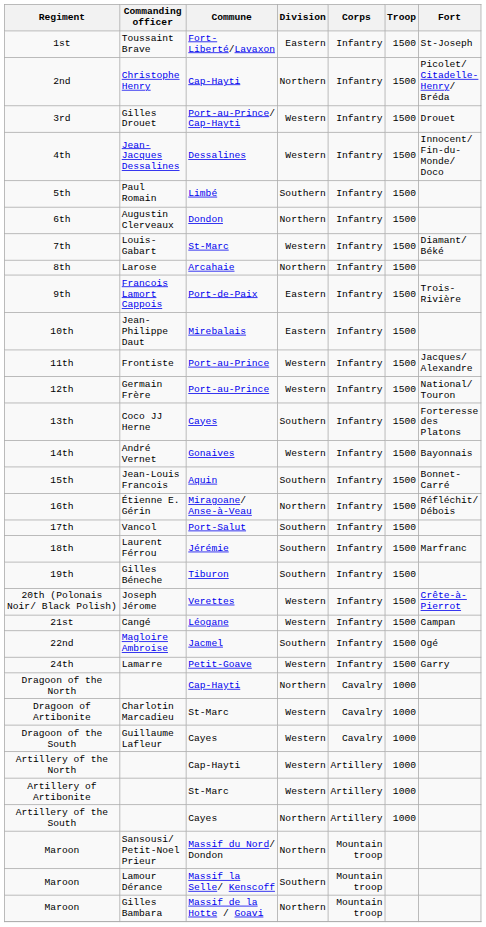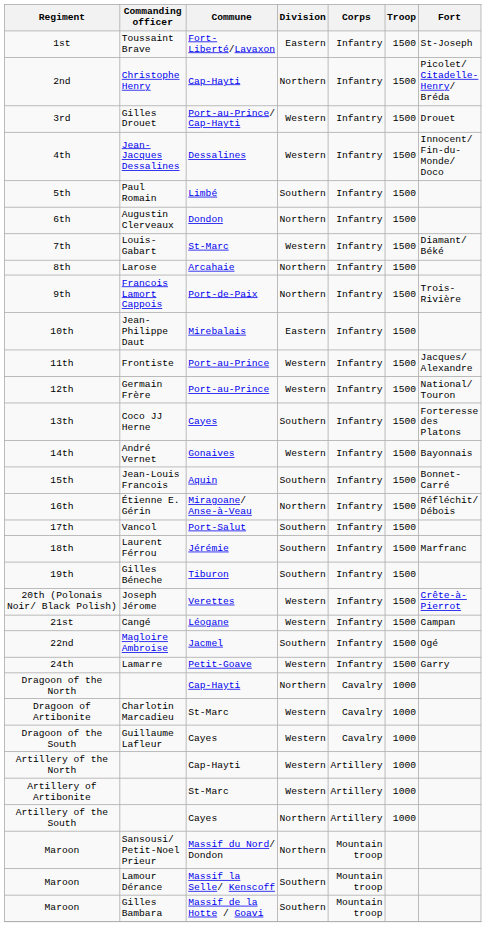 <table class="wikitable sortable" style="text-align:right; font-size:95%;">
 <tr>
 <th width="150">Regiment</th>
 <th width="80">Commanding officer</th>
 <th>Commune</th>
 <th>Division</th>
 <th>Corps</th>
 <th>Troop</th>
 <th>Fort</th>
 </tr>
 <tr>
 <td align="center">1st</td>
 <td align="left">Toussaint Brave</td>
 <td align="left"><a href='#'>Fort-Liberté</a>/<a href='#'>Lavaxon</a></td>
 <td>Eastern</td>
 <td>Infantry</td>
 <td>1500</td>
 <td align="left">St-Joseph</td>
 </tr>
 <tr>
 <td align="center">2nd</td>
 <td align="left"><a href='#'>Christophe Henry</a></td>
 <td align="left"><a href='#'>Cap-Hayti</a></td>
 <td>Northern</td>
 <td>Infantry</td>
 <td>1500</td>
 <td align="left">Picolet/ <a href='#'>Citadelle-Henry</a>/ Bréda</td>
 </tr>
 <tr>
 <td align="center">3rd</td>
 <td align="left">Gilles Drouet</td>
 <td align="left"><a href='#'>Port-au-Prince</a>/ <a href='#'>Cap-Hayti</a></td>
 <td>Western</td>
 <td>Infantry</td>
 <td>1500</td>
 <td align="left">Drouet</td>
 </tr>
 <tr>
 <td align="center">4th</td>
 <td align="left"><a href='#'>Jean-Jacques Dessalines</a></td>
 <td align="left"><a href='#'>Dessalines</a></td>
 <td>Western</td>
 <td>Infantry</td>
 <td>1500</td>
 <td align="left">Innocent/ Fin-du-Monde/ Doco</td>
 </tr>
 <tr>
 <td align="center">5th</td>
 <td align="left">Paul Romain</td>
 <td align="left"><a href='#'>Limbé</a></td>
 <td>Southern</td>
 <td>Infantry</td>
 <td>1500</td>
 <td></td>
 </tr>
 <tr>
 <td align="center">6th</td>
 <td align="left">Augustin Clerveaux</td>
 <td align="left"><a href='#'>Dondon</a></td>
 <td>Northern</td>
 <td>Infantry</td>
 <td>1500</td>
 <td></td>
 </tr>
 <tr>
 <td align="center">7th</td>
 <td align="left">Louis-Gabart</td>
 <td align="left"><a href='#'>St-Marc</a></td>
 <td>Western</td>
 <td>Infantry</td>
 <td>1500</td>
 <td align="left">Diamant/ Béké</td>
 </tr>
 <tr>
 <td align="center">8th</td>
 <td align="left">Larose</td>
 <td align="left"><a href='#'>Arcahaie</a></td>
 <td>Northern</td>
 <td>Infantry</td>
 <td>1500</td>
 <td></td>
 </tr>
 <tr>
 <td align="center">9th</td>
 <td align="left"><a href='#'>Francois Lamort Cappois</a></td>
 <td align="left"><a href='#'>Port-de-Paix</a></td>
-<td>Eastern</td>
+<td>Northern</td>
 <td>Infantry</td>
 <td>1500</td>
 <td align="left">Trois-Rivière</td>
 </tr>
 <tr>
 <td align="center">10th</td>
 <td align="left">Jean-Philippe Daut</td>
 <td align="left"><a href='#'>Mirebalais</a></td>
 <td>Eastern</td>
 <td>Infantry</td>
 <td>1500</td>
 <td></td>
 </tr>
 <tr>
 <td align="center">11th</td>
 <td align="left">Frontiste</td>
 <td align="left"><a href='#'>Port-au-Prince</a></td>
 <td>Western</td>
 <td>Infantry</td>
 <td>1500</td>
 <td align="left">Jacques/ Alexandre</td>
 </tr>
 <tr>
 <td align="center">12th</td>
 <td align="left">Germain Frère</td>
 <td align="left"><a href='#'>Port-au-Prince</a></td>
 <td>Western</td>
 <td>Infantry</td>
 <td>1500</td>
 <td align="left">National/ Touron</td>
 </tr>
 <tr>
 <td align="center">13th</td>
 <td align="left">Coco JJ Herne</td>
 <td align="left"><a href='#'>Cayes</a></td>
 <td>Southern</td>
 <td>Infantry</td>
 <td>1500</td>
 <td align="left">Forteresse des Platons</td>
 </tr>
 <tr>
 <td align="center">14th</td>
 <td align="left">André Vernet</td>
 <td align="left"><a href='#'>Gonaives</a></td>
 <td>Western</td>
 <td>Infantry</td>
 <td>1500</td>
 <td align="left">Bayonnais</td>
 </tr>
 <tr>
 <td align="center">15th</td>
 <td align="left">Jean-Louis Francois</td>
 <td align="left"><a href='#'>Aquin</a></td>
 <td>Southern</td>
 <td>Infantry</td>
 <td>1500</td>
 <td align="left">Bonnet-Carré</td>
 </tr>
 <tr>
 <td align="center">16th</td>
 <td align="left">Étienne E. Gérin</td>
 <td align="left"><a href='#'>Miragoane</a>/ <a href='#'>Anse-à-Veau</a></td>
 <td>Northern</td>
 <td>Infantry</td>
 <td>1500</td>
 <td align="left">Réfléchit/ Débois</td>
 </tr>
 <tr>
 <td align="center">17th</td>
 <td align="left">Vancol</td>
 <td align="left"><a href='#'>Port-Salut</a></td>
 <td>Southern</td>
 <td>Infantry</td>
 <td>1500</td>
 <td></td>
 </tr>
 <tr>
 <td align="center">18th</td>
 <td align="left">Laurent Férrou</td>
 <td align="left"><a href='#'>Jérémie</a></td>
 <td>Southern</td>
 <td>Infantry</td>
 <td>1500</td>
 <td align="left">Marfranc</td>
 </tr>
 <tr>
 <td align="center">19th</td>
 <td align="left">Gilles Béneche</td>
 <td align="left"><a href='#'>Tiburon</a></td>
 <td>Southern</td>
 <td>Infantry</td>
 <td>1500</td>
 <td></td>
 </tr>
 <tr>
 <td align="center">20th (Polonais Noir/ Black Polish)</td>
 <td align="left">Joseph Jérome</td>
 <td align="left"><a href='#'>Verettes</a></td>
 <td>Western</td>
 <td>Infantry</td>
 <td>1500</td>
 <td align="left"><a href='#'>Crête-à-Pierrot</a></td>
 </tr>
 <tr>
 <td align="center">21st</td>
 <td align="left">Cangé</td>
 <td align="left"><a href='#'>Léogane</a></td>
 <td>Western</td>
 <td>Infantry</td>
 <td>1500</td>
 <td align="left">Campan</td>
 </tr>
 <tr>
 <td align="center">22nd</td>
 <td align="left"><a href='#'>Magloire Ambroise</a></td>
 <td align="left"><a href='#'>Jacmel</a></td>
 <td>Southern</td>
 <td>Infantry</td>
 <td>1500</td>
 <td align="left">Ogé</td>
 </tr>
 <tr>
 <td align="center">24th</td>
 <td align="left">Lamarre</td>
 <td align="left"><a href='#'>Petit-Goave</a></td>
 <td>Western</td>
 <td>Infantry</td>
 <td>1500</td>
 <td align="left">Garry</td>
 </tr>
 <tr>
 <td align="center">Dragoon of the North</td>
 <td align="left"></td>
 <td align="left"><a href='#'>Cap-Hayti</a></td>
 <td>Northern</td>
 <td>Cavalry</td>
 <td>1000</td>
 <td></td>
 </tr>
 <tr>
 <td align="center">Dragoon of Artibonite</td>
 <td align="left">Charlotin Marcadieu</td>
 <td align="left">St-Marc</td>
 <td>Western</td>
 <td>Cavalry</td>
 <td>1000</td>
 <td></td>
 </tr>
 <tr>
 <td align="center">Dragoon of the South</td>
 <td align="left">Guillaume Lafleur</td>
 <td align="left">Cayes</td>
 <td>Western</td>
 <td>Cavalry</td>
 <td>1000</td>
 <td></td>
 </tr>
 <tr>
 <td align="center">Artillery of the North</td>
 <td align="left"></td>
 <td align="left">Cap-Hayti</td>
 <td>Western</td>
 <td>Artillery</td>
 <td>1000</td>
 <td></td>
 </tr>
 <tr>
 <td align="center">Artillery of Artibonite</td>
 <td align="left"></td>
 <td align="left">St-Marc</td>
 <td>Western</td>
 <td>Artillery</td>
 <td>1000</td>
 <td></td>
 </tr>
 <tr>
 <td align="center">Artillery of the South</td>
 <td align="left"></td>
 <td align="left">Cayes</td>
 <td>Northern</td>
 <td>Artillery</td>
 <td>1000</td>
 <td></td>
 </tr>
 <tr>
 <td align="center">Maroon</td>
 <td align="left">Sansousi/ Petit-Noel Prieur</td>
 <td align="left"><a href='#'>Massif du Nord</a>/ Dondon</td>
 <td>Northern</td>
 <td>Mountain troop</td>
 <td></td>
 <td></td>
 </tr>
 <tr>
 <td align="center">Maroon</td>
 <td align="left">Lamour Dérance</td>
 <td align="left"><a href='#'>Massif la Selle</a>/ <a href='#'>Kenscoff</a></td>
 <td>Southern</td>
 <td>Mountain troop</td>
 <td></td>
 <td></td>
 </tr>
 <tr>
 <td align="center">Maroon</td>
 <td align="left">Gilles Bambara</td>
 <td align="left"><a href='#'>Massif de la Hotte</a> / <a href='#'>Goavi</a></td>
-<td>Northern</td>
+<td>Southern</td>
 <td>Mountain troop</td>
 <td></td>
 <td></td>
 </tr>
 <tr>
 </tr>
 </table>
